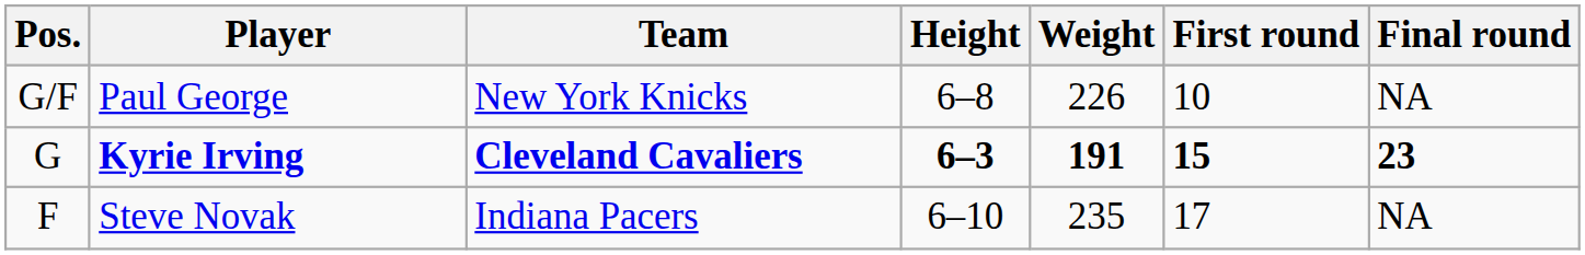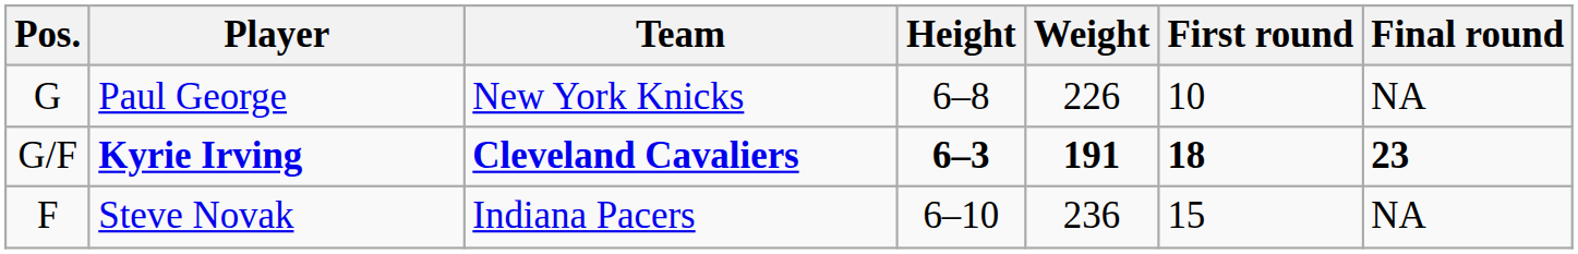 <table class="wikitable">
 <tr>
 <th>Pos.</th>
 <th style="width:150px;">Player</th>
 <th width=175>Team</th>
 <th>Height</th>
 <th>Weight</th>
 <th>First round</th>
 <th>Final round</th>
 </tr>
 <tr>
-<td style="text-align:center">G/F</td>
+<td style="text-align:center">G</td>
 <td><a href='#'>Paul George</a></td>
 <td><a href='#'>New York Knicks</a></td>
 <td align=center>6–8</td>
 <td align=center>226</td>
 <td>10</td>
 <td>NA</td>
 </tr>
 <tr>
-<td style="text-align:center">G</td>
+<td style="text-align:center">G/F</td>
 <td><strong> <a href='#'>Kyrie Irving</a> </strong></td>
 <td><strong><a href='#'>Cleveland Cavaliers</a></strong></td>
 <td align=center><strong>6–3</strong></td>
 <td align=center><strong>191</strong></td>
-<td><strong>15</strong></td>
+<td><strong>18</strong></td>
 <td><strong> 23</strong></td>
 </tr>
 <tr>
 <td style="text-align:center">F</td>
 <td><a href='#'>Steve Novak</a></td>
 <td><a href='#'>Indiana Pacers</a></td>
 <td align=center>6–10</td>
-<td align=center>235</td>
-<td>17</td>
+<td align=center>236</td>
+<td>15</td>
 <td>NA</td>
 </tr>
 </table>
